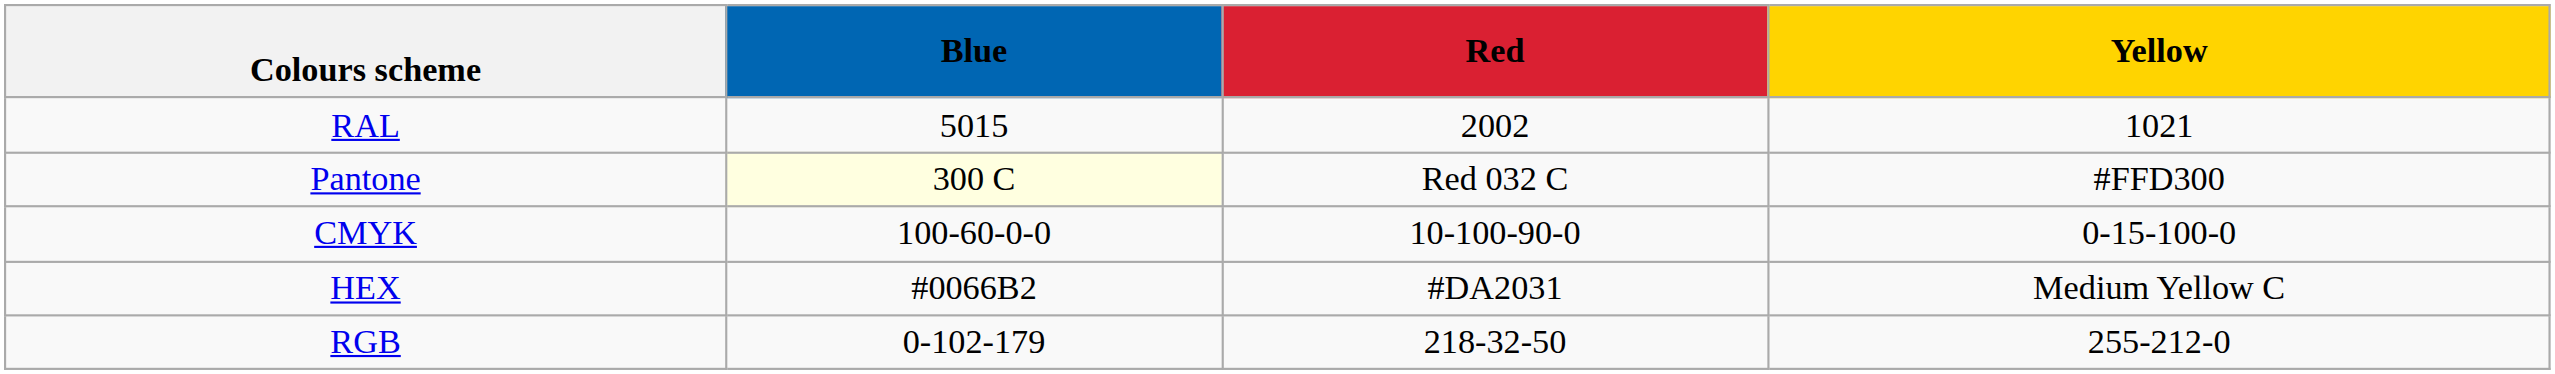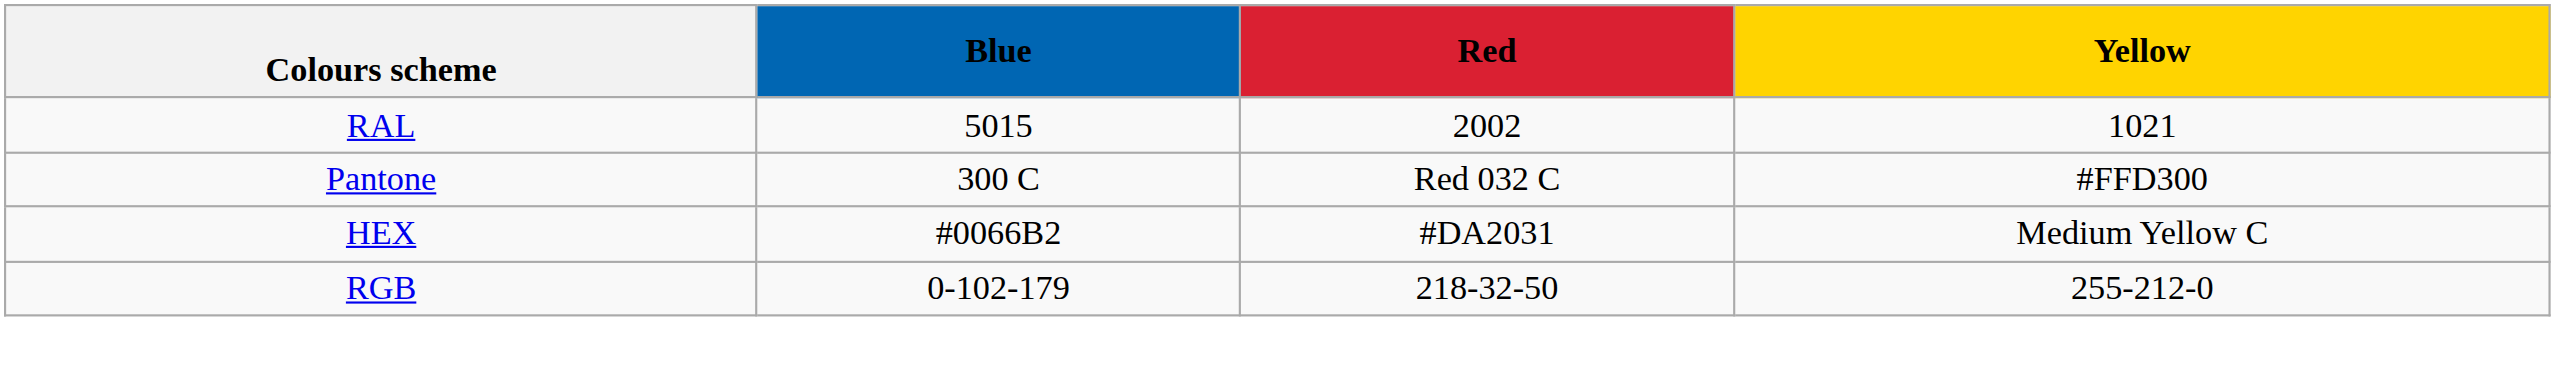 <table class=wikitable width=60% style="text-align:center;">
 <tr>
 <th><br>Colours scheme</th>
 <th style="background:#0066B3">Blue</th>
 <th style="background:#DA2032">Red</th>
 <th style="background:#FFD400">Yellow</th>
 </tr>
 <tr>
 <td><a href='#'>RAL</a></td>
 <td>5015</td>
 <td>2002</td>
 <td>1021</td>
 </tr>
 <tr>
 <td><a href='#'>Pantone</a></td>
-<td style="background: lightyellow;">300 C</td>
+<td>300 C</td>
 <td>Red 032 C</td>
 <td>#FFD300</td>
-</tr>
-<tr>
-<td><a href='#'>CMYK</a></td>
-<td>100-60-0-0</td>
-<td>10-100-90-0</td>
-<td>0-15-100-0</td>
 </tr>
 <tr>
 <td><a href='#'>HEX</a></td>
 <td>#0066B2</td>
 <td>#DA2031</td>
 <td>Medium Yellow C</td>
 </tr>
 <tr>
 <td><a href='#'>RGB</a></td>
 <td>0-102-179</td>
 <td>218-32-50</td>
 <td>255-212-0</td>
 </tr>
 </table>
